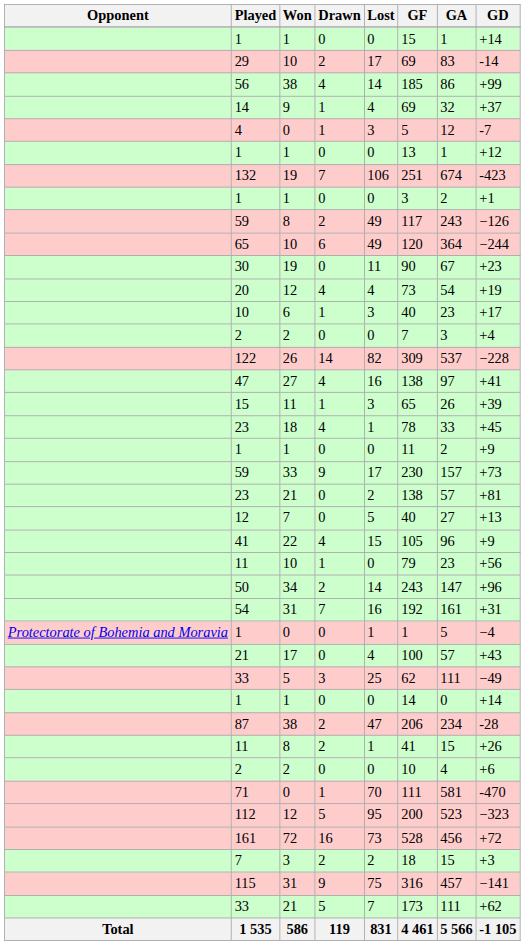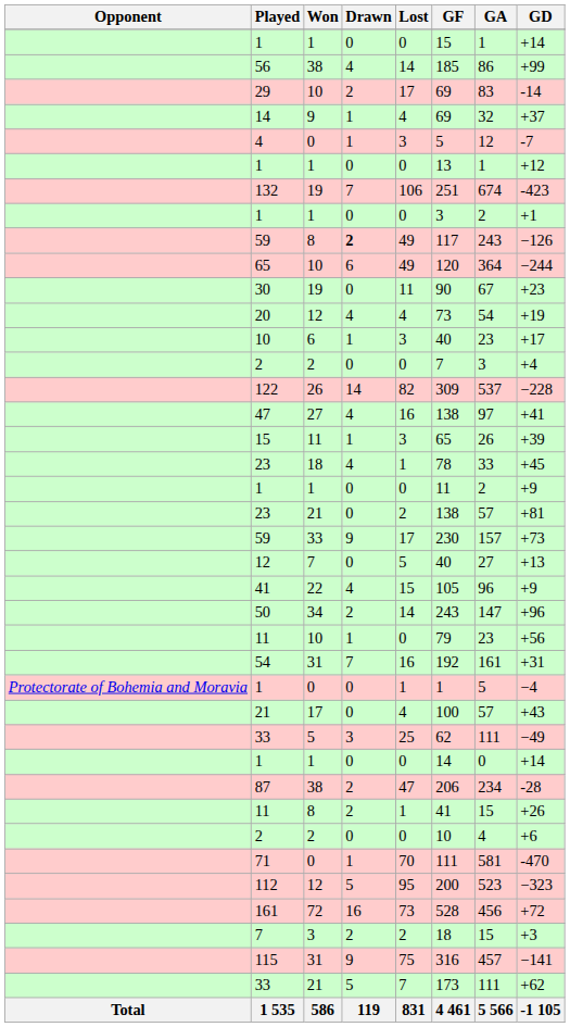 <table class="sortable wikitable">
 <tr>
 <th>Opponent</th>
 <th>Played</th>
 <th>Won</th>
 <th>Drawn</th>
 <th>Lost</th>
 <th>GF</th>
 <th>GA</th>
 <th>GD</th>
 </tr>
 <tr bgcolor="#d0ffd0" align="center">
 </tr>
 <tr bgcolor=#CCFFCC>
 <td></td>
 <td>1</td>
 <td>1</td>
 <td>0</td>
 <td>0</td>
 <td>15</td>
 <td>1</td>
 <td>+14</td>
 </tr>
+<tr bgcolor=#CCFFCC>
+<td></td>
+<td>56</td>
+<td>38</td>
+<td>4</td>
+<td>14</td>
+<td>185</td>
+<td>86</td>
+<td>+99</td>
+</tr>
 <tr bgcolor=#FFCCCC>
 <td></td>
 <td>29</td>
 <td>10</td>
 <td>2</td>
 <td>17</td>
 <td>69</td>
 <td>83</td>
 <td>-14</td>
-</tr>
-<tr bgcolor=#CCFFCC>
-<td></td>
-<td>56</td>
-<td>38</td>
-<td>4</td>
-<td>14</td>
-<td>185</td>
-<td>86</td>
-<td>+99</td>
 </tr>
 <tr bgcolor=#CCFFCC>
 <td></td>
 <td>14</td>
 <td>9</td>
 <td>1</td>
 <td>4</td>
 <td>69</td>
 <td>32</td>
 <td>+37</td>
 </tr>
 <tr bgcolor=#FFCCCC>
 <td><em></em></td>
 <td>4</td>
 <td>0</td>
 <td>1</td>
 <td>3</td>
 <td>5</td>
 <td>12</td>
 <td>-7</td>
 </tr>
 <tr bgcolor=#CCFFCC>
 <td></td>
 <td>1</td>
 <td>1</td>
 <td>0</td>
 <td>0</td>
 <td>13</td>
 <td>1</td>
 <td>+12</td>
 </tr>
 <tr bgcolor=#FFCCCC>
 <td></td>
 <td>132</td>
 <td>19</td>
 <td>7</td>
 <td>106</td>
 <td>251</td>
 <td>674</td>
 <td>-423</td>
 </tr>
 <tr bgcolor=#CCFFCC>
 <td></td>
 <td>1</td>
 <td>1</td>
 <td>0</td>
 <td>0</td>
 <td>3</td>
 <td>2</td>
 <td>+1</td>
 </tr>
 <tr bgcolor=#FFCCCC>
 <td></td>
 <td>59</td>
 <td>8</td>
-<td>2</td>
+<td><strong>2</strong></td>
 <td>49</td>
 <td>117</td>
 <td>243</td>
 <td>−126</td>
 </tr>
 <tr bgcolor=#FFCCCC>
 <td><em></em></td>
 <td>65</td>
 <td>10</td>
 <td>6</td>
 <td>49</td>
 <td>120</td>
 <td>364</td>
 <td>−244</td>
 </tr>
 <tr bgcolor=#CCFFCC>
 <td></td>
 <td>30</td>
 <td>19</td>
 <td>0</td>
 <td>11</td>
 <td>90</td>
 <td>67</td>
 <td>+23</td>
 </tr>
 <tr bgcolor=#CCFFCC>
 <td><em></em></td>
 <td>20</td>
 <td>12</td>
 <td>4</td>
 <td>4</td>
 <td>73</td>
 <td>54</td>
 <td>+19</td>
 </tr>
 <tr bgcolor=#CCFFCC>
 <td><em></em></td>
 <td>10</td>
 <td>6</td>
 <td>1</td>
 <td>3</td>
 <td>40</td>
 <td>23</td>
 <td>+17</td>
 </tr>
 <tr bgcolor=#CCFFCC>
 <td></td>
 <td>2</td>
 <td>2</td>
 <td>0</td>
 <td>0</td>
 <td>7</td>
 <td>3</td>
 <td>+4</td>
 </tr>
 <tr bgcolor=#FFCCCC>
 <td></td>
 <td>122</td>
 <td>26</td>
 <td>14</td>
 <td>82</td>
 <td>309</td>
 <td>537</td>
 <td>−228</td>
 </tr>
 <tr bgcolor=#CCFFCC>
 <td></td>
 <td>47</td>
 <td>27</td>
 <td>4</td>
 <td>16</td>
 <td>138</td>
 <td>97</td>
 <td>+41</td>
 </tr>
 <tr bgcolor=#CCFFCC>
 <td></td>
 <td>15</td>
 <td>11</td>
 <td>1</td>
 <td>3</td>
 <td>65</td>
 <td>26</td>
 <td>+39</td>
 </tr>
 <tr bgcolor=#CCFFCC>
 <td></td>
 <td>23</td>
 <td>18</td>
 <td>4</td>
 <td>1</td>
 <td>78</td>
 <td>33</td>
 <td>+45</td>
 </tr>
 <tr bgcolor=#CCFFCC>
 <td></td>
 <td>1</td>
 <td>1</td>
 <td>0</td>
 <td>0</td>
 <td>11</td>
 <td>2</td>
 <td>+9</td>
 </tr>
 <tr bgcolor=#CCFFCC>
 <td></td>
+<td>23</td>
+<td>21</td>
+<td>0</td>
+<td>2</td>
+<td>138</td>
+<td>57</td>
+<td>+81</td>
+</tr>
+<tr bgcolor=#CCFFCC>
+<td></td>
 <td>59</td>
 <td>33</td>
 <td>9</td>
 <td>17</td>
 <td>230</td>
 <td>157</td>
 <td>+73</td>
-</tr>
-<tr bgcolor=#CCFFCC>
-<td></td>
-<td>23</td>
-<td>21</td>
-<td>0</td>
-<td>2</td>
-<td>138</td>
-<td>57</td>
-<td>+81</td>
 </tr>
 <tr bgcolor=#CCFFCC>
 <td></td>
 <td>12</td>
 <td>7</td>
 <td>0</td>
 <td>5</td>
 <td>40</td>
 <td>27</td>
 <td>+13</td>
 </tr>
 <tr bgcolor=#CCFFCC>
 <td></td>
 <td>41</td>
 <td>22</td>
 <td>4</td>
 <td>15</td>
 <td>105</td>
 <td>96</td>
 <td>+9</td>
 </tr>
 <tr bgcolor=#CCFFCC>
 <td></td>
+<td>50</td>
+<td>34</td>
+<td>2</td>
+<td>14</td>
+<td>243</td>
+<td>147</td>
+<td>+96</td>
+</tr>
+<tr bgcolor=#CCFFCC>
+<td></td>
 <td>11</td>
 <td>10</td>
 <td>1</td>
 <td>0</td>
 <td>79</td>
 <td>23</td>
 <td>+56</td>
-</tr>
-<tr bgcolor=#CCFFCC>
-<td></td>
-<td>50</td>
-<td>34</td>
-<td>2</td>
-<td>14</td>
-<td>243</td>
-<td>147</td>
-<td>+96</td>
 </tr>
 <tr bgcolor=#CCFFCC>
 <td></td>
 <td>54</td>
 <td>31</td>
 <td>7</td>
 <td>16</td>
 <td>192</td>
 <td>161</td>
 <td>+31</td>
 </tr>
 <tr bgcolor=#FFCCCC>
 <td><em> <a href='#'>Protectorate of Bohemia and Moravia</a></em></td>
 <td>1</td>
 <td>0</td>
 <td>0</td>
 <td>1</td>
 <td>1</td>
 <td>5</td>
 <td>−4</td>
 </tr>
 <tr bgcolor=#CCFFCC>
 <td></td>
 <td>21</td>
 <td>17</td>
 <td>0</td>
 <td>4</td>
 <td>100</td>
 <td>57</td>
 <td>+43</td>
 </tr>
 <tr bgcolor=#FFCCCC>
 <td></td>
 <td>33</td>
 <td>5</td>
 <td>3</td>
 <td>25</td>
 <td>62</td>
 <td>111</td>
 <td>−49</td>
 </tr>
 <tr bgcolor=#CCFFCC>
 <td><em></em></td>
 <td>1</td>
 <td>1</td>
 <td>0</td>
 <td>0</td>
 <td>14</td>
 <td>0</td>
 <td>+14</td>
 </tr>
 <tr bgcolor=#FFCCCC>
 <td></td>
 <td>87</td>
 <td>38</td>
 <td>2</td>
 <td>47</td>
 <td>206</td>
 <td>234</td>
 <td>-28</td>
 </tr>
 <tr bgcolor=#CCFFCC>
 <td></td>
 <td>11</td>
 <td>8</td>
 <td>2</td>
 <td>1</td>
 <td>41</td>
 <td>15</td>
 <td>+26</td>
 </tr>
 <tr bgcolor=#CCFFCC>
 <td></td>
 <td>2</td>
 <td>2</td>
 <td>0</td>
 <td>0</td>
 <td>10</td>
 <td>4</td>
 <td>+6</td>
 </tr>
 <tr bgcolor=#FFCCCC>
 <td></td>
 <td>71</td>
 <td>0</td>
 <td>1</td>
 <td>70</td>
 <td>111</td>
 <td>581</td>
 <td>-470</td>
 </tr>
 <tr bgcolor=#FFCCCC>
 <td></td>
 <td>112</td>
 <td>12</td>
 <td>5</td>
 <td>95</td>
 <td>200</td>
 <td>523</td>
 <td>−323</td>
 </tr>
 <tr bgcolor=#FFCCCC>
 <td></td>
 <td>161</td>
 <td>72</td>
 <td>16</td>
 <td>73</td>
 <td>528</td>
 <td>456</td>
 <td>+72</td>
 </tr>
 <tr bgcolor=#CCFFCC>
 <td></td>
 <td>7</td>
 <td>3</td>
 <td>2</td>
 <td>2</td>
 <td>18</td>
 <td>15</td>
 <td>+3</td>
 </tr>
 <tr bgcolor=#FFCCCC>
 <td></td>
 <td>115</td>
 <td>31</td>
 <td>9</td>
 <td>75</td>
 <td>316</td>
 <td>457</td>
 <td>−141</td>
 </tr>
 <tr bgcolor=#CCFFCC>
 <td><em></em></td>
 <td>33</td>
 <td>21</td>
 <td>5</td>
 <td>7</td>
 <td>173</td>
 <td>111</td>
 <td>+62</td>
 </tr>
 <tr>
 <th>Total</th>
 <th>1 535</th>
 <th>586</th>
 <th>119</th>
 <th>831</th>
 <th>4 461</th>
 <th>5 566</th>
 <th>-1 105</th>
 </tr>
 </table>
